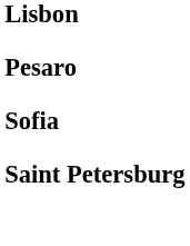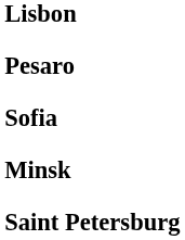 <table>
 <tr>
 <th scope=row style="text-align:left">Lisbon </th>
 <td style="height:30px;"></td>
 <td style="height:30px;"></td>
 <td style="height:30px;"></td>
 </tr>
 <tr>
 <th scope=row style="text-align:left">Pesaro </th>
 <td style="height:30px;"></td>
 <td style="height:30px;"></td>
 <td style="height:30px;"></td>
 </tr>
 <tr>
 <th scope=row style="text-align:left">Sofia </th>
 <td style="height:30px;"></td>
 <td style="height:30px;"></td>
 <td style="height:30px;"></td>
 </tr>
 <tr>
+<th scope=row style="text-align:left">Minsk </th>
+<td style="height:30px;"></td>
+<td style="height:30px;"></td>
+<td style="height:30px;"></td>
+</tr>
+<tr>
 <th scope=row style="text-align:left">Saint Petersburg </th>
 <td style="height:30px;"></td>
 <td style="height:30px;"></td>
 <td style="height:30px;"></td>
 </tr>
 </table>
